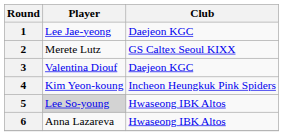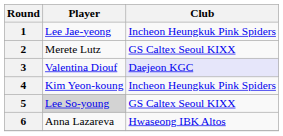 <table class=wikitable>
 <tr>
 <th>Round</th>
 <th>Player</th>
 <th>Club</th>
 </tr>
 <tr>
 <th>1</th>
 <td> <a href='#'>Lee Jae-yeong</a></td>
-<td><a href='#'>Daejeon KGC</a></td>
+<td><a href='#'>Incheon Heungkuk Pink Spiders</a></td>
 </tr>
 <tr>
 <th>2</th>
 <td> Merete Lutz</td>
 <td><a href='#'>GS Caltex Seoul KIXX</a></td>
 </tr>
 <tr>
 <th>3</th>
 <td> <a href='#'>Valentina Diouf</a></td>
-<td><a href='#'>Daejeon KGC</a></td>
+<td style="background: lavender;"><a href='#'>Daejeon KGC</a></td>
 </tr>
 <tr>
 <th>4</th>
 <td> <a href='#'>Kim Yeon-koung</a></td>
 <td><a href='#'>Incheon Heungkuk Pink Spiders</a></td>
 </tr>
 <tr>
 <th>5</th>
 <td style="background: lightgrey;"> <a href='#'>Lee So-young</a></td>
-<td><a href='#'>Hwaseong IBK Altos</a></td>
+<td><a href='#'>GS Caltex Seoul KIXX</a></td>
 </tr>
 <tr>
 <th>6</th>
 <td> Anna Lazareva</td>
 <td><a href='#'>Hwaseong IBK Altos</a></td>
 </tr>
 <tr>
 </tr>
 </table>
